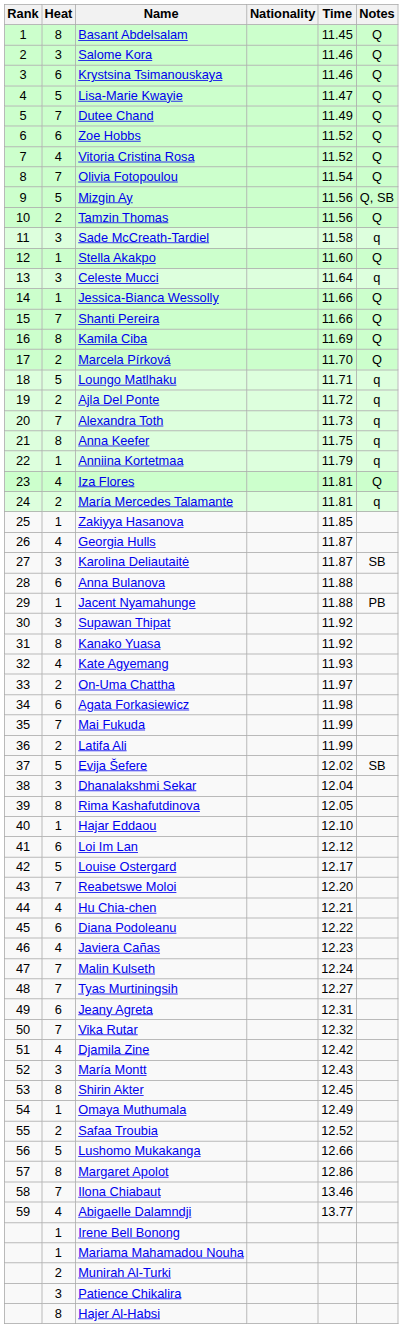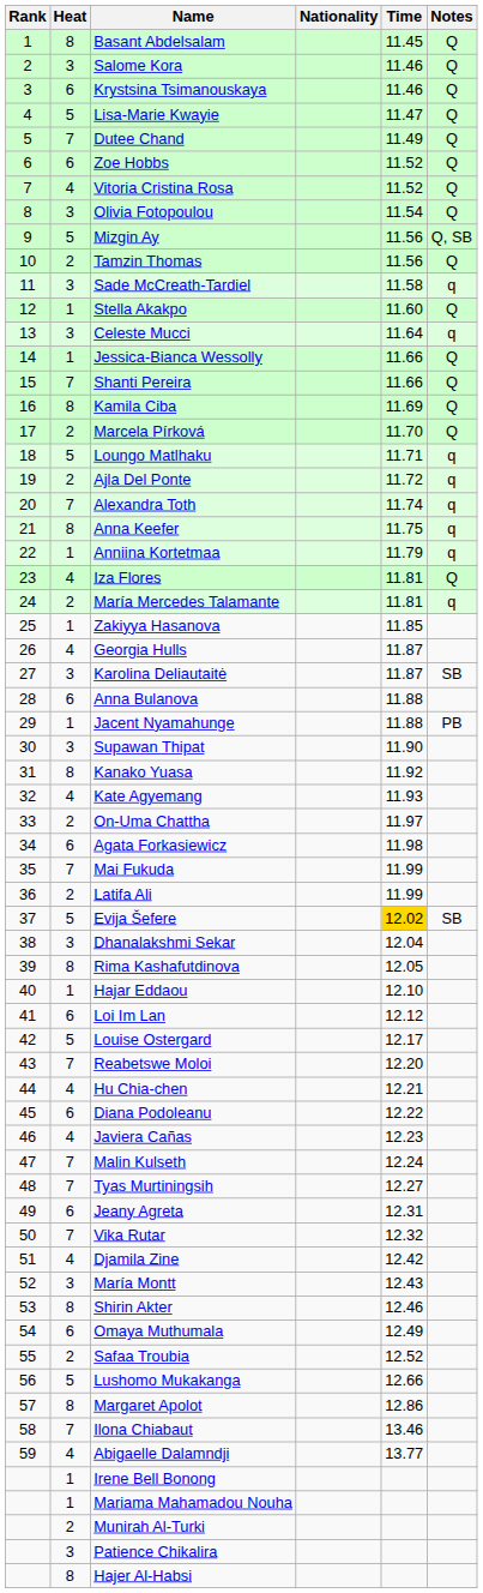 <table class="wikitable sortable" style="text-align:center">
 <tr>
 <th>Rank</th>
 <th>Heat</th>
 <th>Name</th>
 <th>Nationality</th>
 <th>Time</th>
 <th>Notes</th>
 </tr>
 <tr bgcolor=ccffcc>
 <td>1</td>
 <td>8</td>
 <td align=left><a href='#'>Basant Abdelsalam</a></td>
 <td align=left></td>
 <td>11.45</td>
 <td>Q</td>
 </tr>
 <tr bgcolor=ccffcc>
 <td>2</td>
 <td>3</td>
 <td align=left><a href='#'>Salome Kora</a></td>
 <td align=left></td>
 <td>11.46</td>
 <td>Q</td>
 </tr>
 <tr bgcolor=ccffcc>
 <td>3</td>
 <td>6</td>
 <td align=left><a href='#'>Krystsina Tsimanouskaya</a></td>
 <td align=left></td>
 <td>11.46</td>
 <td>Q</td>
 </tr>
 <tr bgcolor=ccffcc>
 <td>4</td>
 <td>5</td>
 <td align=left><a href='#'>Lisa-Marie Kwayie</a></td>
 <td align=left></td>
 <td>11.47</td>
 <td>Q</td>
 </tr>
 <tr bgcolor=ccffcc>
 <td>5</td>
 <td>7</td>
 <td align=left><a href='#'>Dutee Chand</a></td>
 <td align=left></td>
 <td>11.49</td>
 <td>Q</td>
 </tr>
 <tr bgcolor=ccffcc>
 <td>6</td>
 <td>6</td>
 <td align=left><a href='#'>Zoe Hobbs</a></td>
 <td align=left></td>
 <td>11.52</td>
 <td>Q</td>
 </tr>
 <tr bgcolor=ccffcc>
 <td>7</td>
 <td>4</td>
 <td align=left><a href='#'>Vitoria Cristina Rosa</a></td>
 <td align=left></td>
 <td>11.52</td>
 <td>Q</td>
 </tr>
 <tr bgcolor=ccffcc>
 <td>8</td>
-<td>7</td>
+<td>3</td>
 <td align=left><a href='#'>Olivia Fotopoulou</a></td>
 <td align=left></td>
 <td>11.54</td>
 <td>Q</td>
 </tr>
 <tr bgcolor=ccffcc>
 <td>9</td>
 <td>5</td>
 <td align=left><a href='#'>Mizgin Ay</a></td>
 <td align=left></td>
 <td>11.56</td>
 <td>Q, SB</td>
 </tr>
 <tr bgcolor=ccffcc>
 <td>10</td>
 <td>2</td>
 <td align=left><a href='#'>Tamzin Thomas</a></td>
 <td align=left></td>
 <td>11.56</td>
 <td>Q</td>
 </tr>
 <tr bgcolor=ddffdd>
 <td>11</td>
 <td>3</td>
 <td align=left><a href='#'>Sade McCreath-Tardiel</a></td>
 <td align=left></td>
 <td>11.58</td>
 <td>q</td>
 </tr>
 <tr bgcolor=ccffcc>
 <td>12</td>
 <td>1</td>
 <td align=left><a href='#'>Stella Akakpo</a></td>
 <td align=left></td>
 <td>11.60</td>
 <td>Q</td>
 </tr>
 <tr bgcolor=ddffdd>
 <td>13</td>
 <td>3</td>
 <td align=left><a href='#'>Celeste Mucci</a></td>
 <td align=left></td>
 <td>11.64</td>
 <td>q</td>
 </tr>
 <tr bgcolor=ccffcc>
 <td>14</td>
 <td>1</td>
 <td align=left><a href='#'>Jessica-Bianca Wessolly</a></td>
 <td align=left></td>
 <td>11.66</td>
 <td>Q</td>
 </tr>
 <tr bgcolor=ccffcc>
 <td>15</td>
 <td>7</td>
 <td align=left><a href='#'>Shanti Pereira</a></td>
 <td align=left></td>
 <td>11.66</td>
 <td>Q</td>
 </tr>
 <tr bgcolor=ccffcc>
 <td>16</td>
 <td>8</td>
 <td align=left><a href='#'>Kamila Ciba</a></td>
 <td align=left></td>
 <td>11.69</td>
 <td>Q</td>
 </tr>
 <tr bgcolor=ccffcc>
 <td>17</td>
 <td>2</td>
 <td align=left><a href='#'>Marcela Pírková</a></td>
 <td align=left></td>
 <td>11.70</td>
 <td>Q</td>
 </tr>
 <tr bgcolor=ddffdd>
 <td>18</td>
 <td>5</td>
 <td align=left><a href='#'>Loungo Matlhaku</a></td>
 <td align=left></td>
 <td>11.71</td>
 <td>q</td>
 </tr>
 <tr bgcolor=ddffdd>
 <td>19</td>
 <td>2</td>
 <td align=left><a href='#'>Ajla Del Ponte</a></td>
 <td align=left></td>
 <td>11.72</td>
 <td>q</td>
 </tr>
 <tr bgcolor=ddffdd>
 <td>20</td>
 <td>7</td>
 <td align=left><a href='#'>Alexandra Toth</a></td>
 <td align=left></td>
-<td>11.73</td>
+<td>11.74</td>
 <td>q</td>
 </tr>
 <tr bgcolor=ddffdd>
 <td>21</td>
 <td>8</td>
 <td align=left><a href='#'>Anna Keefer</a></td>
 <td align=left></td>
 <td>11.75</td>
 <td>q</td>
 </tr>
 <tr bgcolor=ddffdd>
 <td>22</td>
 <td>1</td>
 <td align=left><a href='#'>Anniina Kortetmaa</a></td>
 <td align=left></td>
 <td>11.79</td>
 <td>q</td>
 </tr>
 <tr bgcolor=ccffcc>
 <td>23</td>
 <td>4</td>
 <td align=left><a href='#'>Iza Flores</a></td>
 <td align=left></td>
 <td>11.81</td>
 <td>Q</td>
 </tr>
 <tr bgcolor=ddffdd>
 <td>24</td>
 <td>2</td>
 <td align=left><a href='#'>María Mercedes Talamante</a></td>
 <td align=left></td>
 <td>11.81</td>
 <td>q</td>
 </tr>
 <tr>
 <td>25</td>
 <td>1</td>
 <td align=left><a href='#'>Zakiyya Hasanova</a></td>
 <td align=left></td>
 <td>11.85</td>
 <td></td>
 </tr>
 <tr>
 <td>26</td>
 <td>4</td>
 <td align=left><a href='#'>Georgia Hulls</a></td>
 <td align=left></td>
 <td>11.87</td>
 <td></td>
 </tr>
 <tr>
 <td>27</td>
 <td>3</td>
 <td align=left><a href='#'>Karolina Deliautaitė</a></td>
 <td align=left></td>
 <td>11.87</td>
 <td>SB</td>
 </tr>
 <tr>
 <td>28</td>
 <td>6</td>
 <td align=left><a href='#'>Anna Bulanova</a></td>
 <td align=left></td>
 <td>11.88</td>
 <td></td>
 </tr>
 <tr>
 <td>29</td>
 <td>1</td>
 <td align=left><a href='#'>Jacent Nyamahunge</a></td>
 <td align=left></td>
 <td>11.88</td>
 <td>PB</td>
 </tr>
 <tr>
 <td>30</td>
 <td>3</td>
 <td align=left><a href='#'>Supawan Thipat</a></td>
 <td align=left></td>
-<td>11.92</td>
+<td>11.90</td>
 <td></td>
 </tr>
 <tr>
 <td>31</td>
 <td>8</td>
 <td align=left><a href='#'>Kanako Yuasa</a></td>
 <td align=left></td>
 <td>11.92</td>
 <td></td>
 </tr>
 <tr>
 <td>32</td>
 <td>4</td>
 <td align=left><a href='#'>Kate Agyemang</a></td>
 <td align=left></td>
 <td>11.93</td>
 <td></td>
 </tr>
 <tr>
 <td>33</td>
 <td>2</td>
 <td align=left><a href='#'>On-Uma Chattha</a></td>
 <td align=left></td>
 <td>11.97</td>
 <td></td>
 </tr>
 <tr>
 <td>34</td>
 <td>6</td>
 <td align=left><a href='#'>Agata Forkasiewicz</a></td>
 <td align=left></td>
 <td>11.98</td>
 <td></td>
 </tr>
 <tr>
 <td>35</td>
 <td>7</td>
 <td align=left><a href='#'>Mai Fukuda</a></td>
 <td align=left></td>
 <td>11.99</td>
 <td></td>
 </tr>
 <tr>
 <td>36</td>
 <td>2</td>
 <td align=left><a href='#'>Latifa Ali</a></td>
 <td align=left></td>
 <td>11.99</td>
 <td></td>
 </tr>
 <tr>
 <td>37</td>
 <td>5</td>
 <td align=left><a href='#'>Evija Šefere</a></td>
 <td align=left></td>
-<td>12.02</td>
+<td style="background: gold;">12.02</td>
 <td>SB</td>
 </tr>
 <tr>
 <td>38</td>
 <td>3</td>
 <td align=left><a href='#'>Dhanalakshmi Sekar</a></td>
 <td align=left></td>
 <td>12.04</td>
 <td></td>
 </tr>
 <tr>
 <td>39</td>
 <td>8</td>
 <td align=left><a href='#'>Rima Kashafutdinova</a></td>
 <td align=left></td>
 <td>12.05</td>
 <td></td>
 </tr>
 <tr>
 <td>40</td>
 <td>1</td>
 <td align=left><a href='#'>Hajar Eddaou</a></td>
 <td align=left></td>
 <td>12.10</td>
 <td></td>
 </tr>
 <tr>
 <td>41</td>
 <td>6</td>
 <td align=left><a href='#'>Loi Im Lan</a></td>
 <td align=left></td>
 <td>12.12</td>
 <td></td>
 </tr>
 <tr>
 <td>42</td>
 <td>5</td>
 <td align=left><a href='#'>Louise Ostergard</a></td>
 <td align=left></td>
 <td>12.17</td>
 <td></td>
 </tr>
 <tr>
 <td>43</td>
 <td>7</td>
 <td align=left><a href='#'>Reabetswe Moloi</a></td>
 <td align=left></td>
 <td>12.20</td>
 <td></td>
 </tr>
 <tr>
 <td>44</td>
 <td>4</td>
 <td align=left><a href='#'>Hu Chia-chen</a></td>
 <td align=left></td>
 <td>12.21</td>
 <td></td>
 </tr>
 <tr>
 <td>45</td>
 <td>6</td>
 <td align=left><a href='#'>Diana Podoleanu</a></td>
 <td align=left></td>
 <td>12.22</td>
 <td></td>
 </tr>
 <tr>
 <td>46</td>
 <td>4</td>
 <td align=left><a href='#'>Javiera Cañas</a></td>
 <td align=left></td>
 <td>12.23</td>
 <td></td>
 </tr>
 <tr>
 <td>47</td>
 <td>7</td>
 <td align=left><a href='#'>Malin Kulseth</a></td>
 <td align=left></td>
 <td>12.24</td>
 <td></td>
 </tr>
 <tr>
 <td>48</td>
 <td>7</td>
 <td align=left><a href='#'>Tyas Murtiningsih</a></td>
 <td align=left></td>
 <td>12.27</td>
 <td></td>
 </tr>
 <tr>
 <td>49</td>
 <td>6</td>
 <td align=left><a href='#'>Jeany Agreta</a></td>
 <td align=left></td>
 <td>12.31</td>
 <td></td>
 </tr>
 <tr>
 <td>50</td>
 <td>7</td>
 <td align=left><a href='#'>Vika Rutar</a></td>
 <td align=left></td>
 <td>12.32</td>
 <td></td>
 </tr>
 <tr>
 <td>51</td>
 <td>4</td>
 <td align=left><a href='#'>Djamila Zine</a></td>
 <td align=left></td>
 <td>12.42</td>
 <td></td>
 </tr>
 <tr>
 <td>52</td>
 <td>3</td>
 <td align=left><a href='#'>María Montt</a></td>
 <td align=left></td>
 <td>12.43</td>
 <td></td>
 </tr>
 <tr>
 <td>53</td>
 <td>8</td>
 <td align=left><a href='#'>Shirin Akter</a></td>
 <td align=left></td>
-<td>12.45</td>
+<td>12.46</td>
 <td></td>
 </tr>
 <tr>
 <td>54</td>
-<td>1</td>
+<td>6</td>
 <td align=left><a href='#'>Omaya Muthumala</a></td>
 <td align=left></td>
 <td>12.49</td>
 <td></td>
 </tr>
 <tr>
 <td>55</td>
 <td>2</td>
 <td align=left><a href='#'>Safaa Troubia</a></td>
 <td align=left></td>
 <td>12.52</td>
 <td></td>
 </tr>
 <tr>
 <td>56</td>
 <td>5</td>
 <td align=left><a href='#'>Lushomo Mukakanga</a></td>
 <td align=left></td>
 <td>12.66</td>
 <td></td>
 </tr>
 <tr>
 <td>57</td>
 <td>8</td>
 <td align=left><a href='#'>Margaret Apolot</a></td>
 <td align=left></td>
 <td>12.86</td>
 <td></td>
 </tr>
 <tr>
 <td>58</td>
 <td>7</td>
 <td align=left><a href='#'>Ilona Chiabaut</a></td>
 <td align=left></td>
 <td>13.46</td>
 <td></td>
 </tr>
 <tr>
 <td>59</td>
 <td>4</td>
 <td align=left><a href='#'>Abigaelle Dalamndji</a></td>
 <td align=left></td>
 <td>13.77</td>
 <td></td>
 </tr>
 <tr>
 <td></td>
 <td>1</td>
 <td align=left><a href='#'>Irene Bell Bonong</a></td>
 <td align=left></td>
 <td></td>
 <td></td>
 </tr>
 <tr>
 <td></td>
 <td>1</td>
 <td align=left><a href='#'>Mariama Mahamadou Nouha</a></td>
 <td align=left></td>
 <td></td>
 <td></td>
 </tr>
 <tr>
 <td></td>
 <td>2</td>
 <td align=left><a href='#'>Munirah Al-Turki</a></td>
 <td align=left></td>
 <td></td>
 <td></td>
 </tr>
 <tr>
 <td></td>
 <td>3</td>
 <td align=left><a href='#'>Patience Chikalira</a></td>
 <td align=left></td>
 <td></td>
 <td></td>
 </tr>
 <tr>
 <td></td>
 <td>8</td>
 <td align=left><a href='#'>Hajer Al-Habsi</a></td>
 <td align=left></td>
 <td></td>
 <td></td>
 </tr>
 </table>
